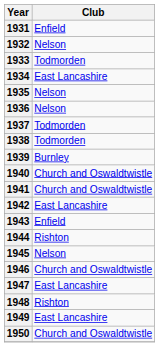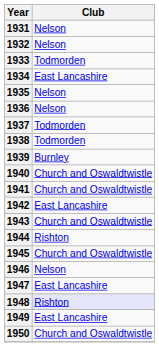 <table class="wikitable" style="font-size:85%">
 <tr>
 <th>Year</th>
 <th>Club</th>
 </tr>
 <tr>
 <th scope="row">1931</th>
-<td><a href='#'>Enfield</a></td>
+<td><a href='#'>Nelson</a></td>
 </tr>
 <tr>
 <th scope="row">1932</th>
 <td><a href='#'>Nelson</a></td>
 </tr>
 <tr>
 <th scope="row">1933</th>
 <td><a href='#'>Todmorden</a></td>
 </tr>
 <tr>
 <th scope="row">1934</th>
 <td><a href='#'>East Lancashire</a></td>
 </tr>
 <tr>
 <th scope="row">1935</th>
 <td><a href='#'>Nelson</a></td>
 </tr>
 <tr>
 <th scope="row">1936</th>
 <td><a href='#'>Nelson</a></td>
 </tr>
 <tr>
 <th scope="row">1937</th>
 <td><a href='#'>Todmorden</a></td>
 </tr>
 <tr>
 <th scope="row">1938</th>
 <td><a href='#'>Todmorden</a></td>
 </tr>
 <tr>
 <th scope="row">1939</th>
 <td><a href='#'>Burnley</a></td>
 </tr>
 <tr>
 <th scope="row">1940</th>
 <td><a href='#'>Church and Oswaldtwistle</a></td>
 </tr>
 <tr>
 <th scope="row">1941</th>
 <td><a href='#'>Church and Oswaldtwistle</a></td>
 </tr>
 <tr>
 <th scope="row">1942</th>
 <td><a href='#'>East Lancashire</a></td>
 </tr>
 <tr>
 <th scope="row">1943</th>
-<td><a href='#'>Enfield</a></td>
+<td><a href='#'>Church and Oswaldtwistle</a></td>
 </tr>
 <tr>
 <th scope="row">1944</th>
 <td><a href='#'>Rishton</a></td>
 </tr>
 <tr>
 <th scope="row">1945</th>
-<td><a href='#'>Nelson</a></td>
+<td><a href='#'>Church and Oswaldtwistle</a></td>
 </tr>
 <tr>
 <th scope="row">1946</th>
-<td><a href='#'>Church and Oswaldtwistle</a></td>
+<td><a href='#'>Nelson</a></td>
 </tr>
 <tr>
 <th scope="row">1947</th>
 <td><a href='#'>East Lancashire</a></td>
 </tr>
 <tr>
 <th scope="row">1948</th>
-<td><a href='#'>Rishton</a></td>
+<td style="background: lavender;"><a href='#'>Rishton</a></td>
 </tr>
 <tr>
 <th scope="row">1949</th>
 <td><a href='#'>East Lancashire</a></td>
 </tr>
 <tr>
 <th scope="row">1950</th>
 <td><a href='#'>Church and Oswaldtwistle</a></td>
 </tr>
 <tr>
 </tr>
 </table>
